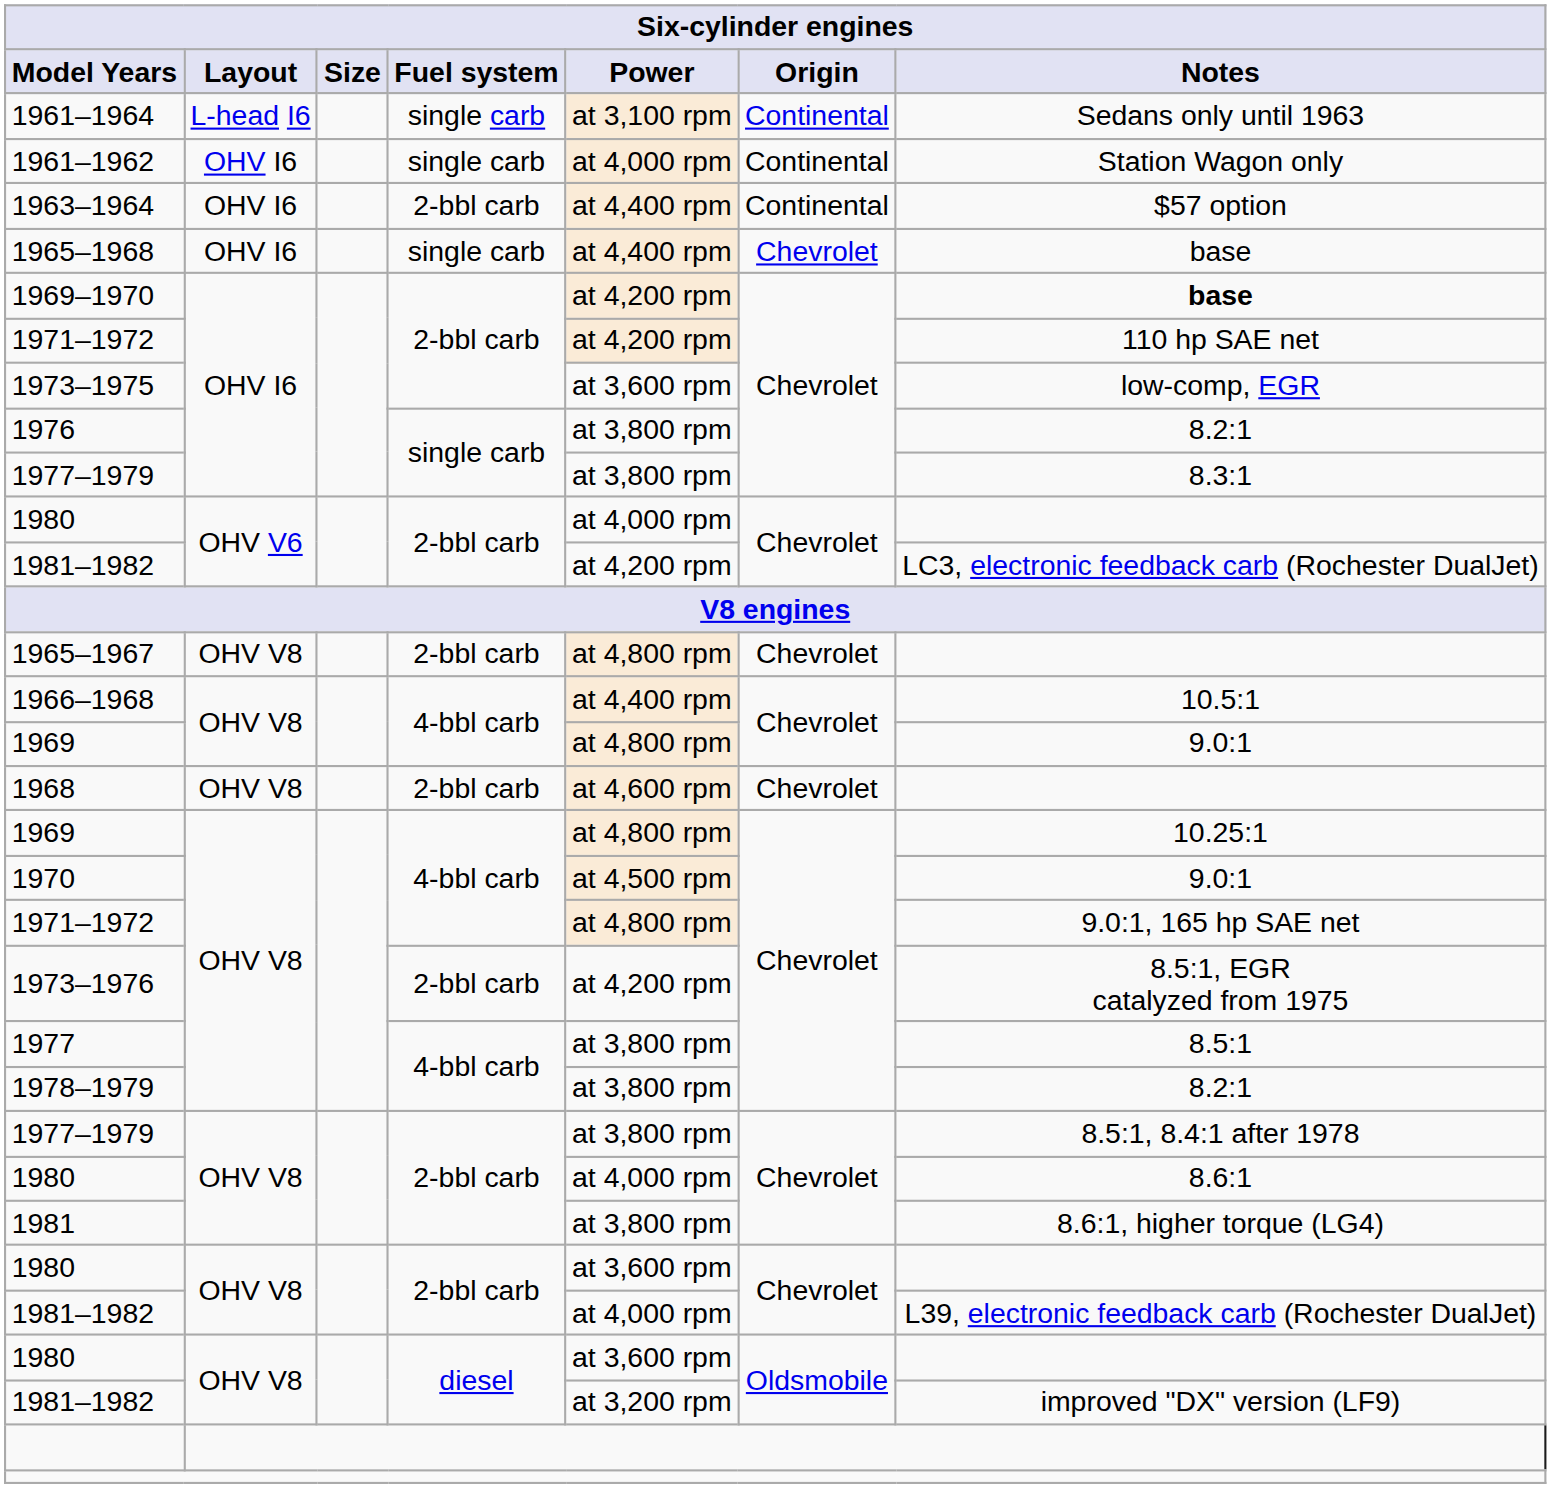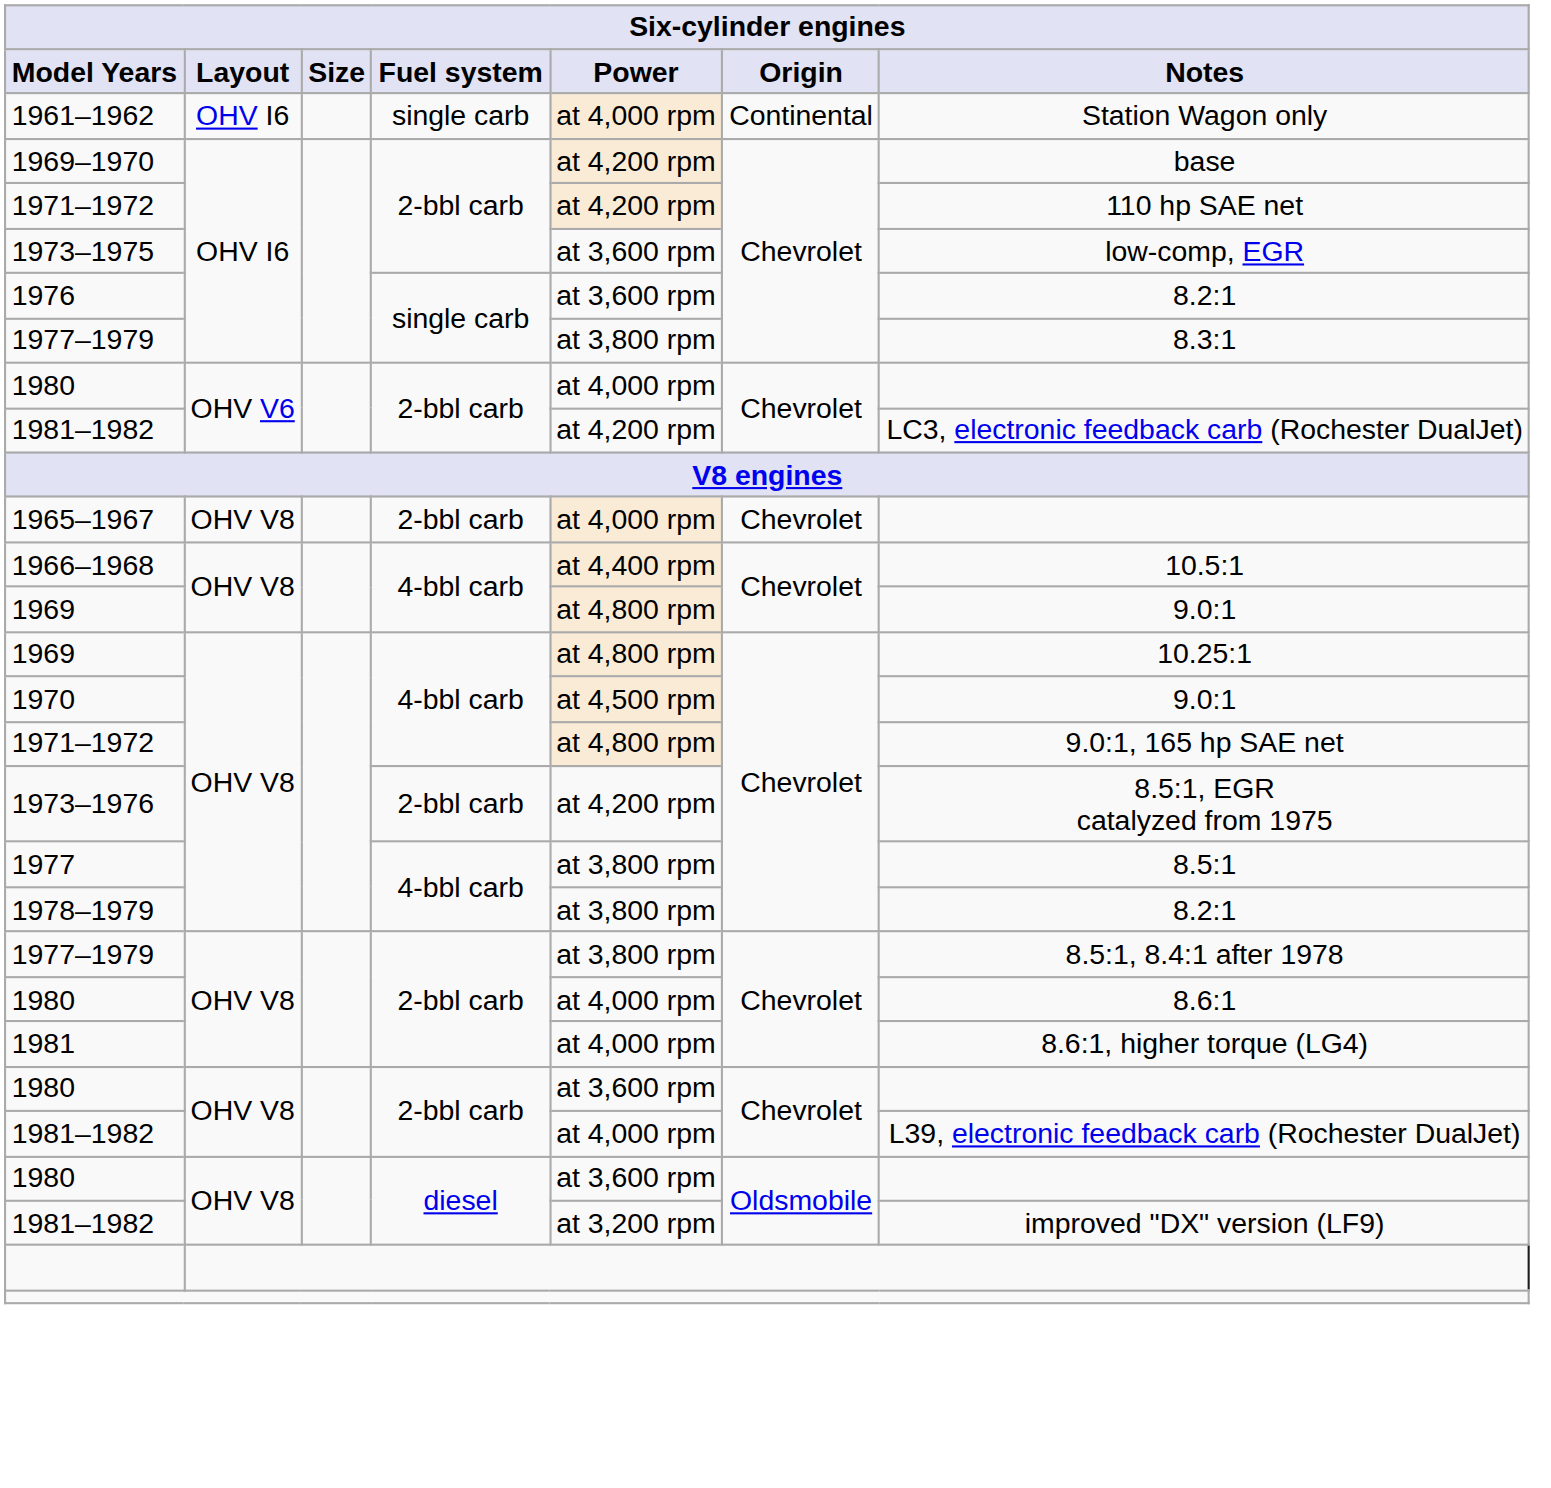 <table class="wikitable collapsible" rules="all" style="float: left; border:solid 1px #1C1C1C; font-size:85%; empty-cells:show;">
 <tr>
 <th colspan="7" style="background-color:#e1e2f3">Six-cylinder engines</th>
 </tr>
 <tr>
 <th style="background-color:#e1e2f3">Model Years</th>
 <th style="background-color:#e1e2f3">Layout</th>
 <th style="background-color:#e1e2f3">Size</th>
 <th style="background-color:#e1e2f3">Fuel system</th>
 <th style="background-color:#e1e2f3">Power</th>
 <th style="background-color:#e1e2f3">Origin</th>
 <th style="background-color:#e1e2f3">Notes</th>
 </tr>
 <tr>
-<td>1961–1964</td>
-<td align="center"><a href='#'>L-head</a> <a href='#'>I6</a></td>
-<td align="center"></td>
-<td align="center">single <a href='#'>carb</a></td>
-<td style="background-color:#faebd7" align="center"> at 3,100 rpm</td>
-<td align="center"><a href='#'>Continental</a></td>
-<td align="center">Sedans only until 1963</td>
-</tr>
-<tr>
 <td>1961–1962</td>
 <td align="center"><a href='#'>OHV</a> I6</td>
 <td align="center"></td>
 <td align="center">single carb</td>
 <td style="background-color:#faebd7" align="center"> at 4,000 rpm</td>
 <td align="center">Continental</td>
 <td align="center">Station Wagon only</td>
 </tr>
 <tr>
-<td>1963–1964</td>
-<td align="center">OHV I6</td>
-<td align="center"></td>
-<td align="center">2-bbl carb</td>
-<td style="background-color:#faebd7" align="center"> at 4,400 rpm</td>
-<td align="center">Continental</td>
-<td align="center">$57 option</td>
-</tr>
-<tr>
-<td>1965–1968</td>
-<td align="center">OHV I6</td>
-<td align="center"><a href='#'></a></td>
-<td align="center">single carb</td>
-<td style="background-color:#faebd7" align="center"> at 4,400 rpm</td>
-<td align="center"><a href='#'>Chevrolet</a></td>
-<td align="center">base</td>
-</tr>
-<tr>
 <td>1969–1970</td>
 <td rowspan="5" align="center">OHV I6</td>
 <td rowspan="5" align="center"><a href='#'></a></td>
 <td rowspan="3" align="center">2-bbl carb</td>
 <td style="background-color:#faebd7" align="center"> at 4,200 rpm</td>
 <td rowspan="5" align="center">Chevrolet</td>
-<td align="center"><strong>base</strong></td>
+<td align="center">base</td>
 </tr>
 <tr>
 <td>1971–1972</td>
 <td style="background-color:#faebd7" align="center"> at 4,200 rpm</td>
 <td align="center">110 hp SAE net</td>
 </tr>
 <tr>
 <td>1973–1975</td>
 <td align="center"> at 3,600 rpm</td>
 <td align="center">low-comp, <a href='#'>EGR</a></td>
 </tr>
 <tr>
 <td>1976</td>
 <td rowspan="2" align="center">single carb</td>
-<td align="center"> at 3,800 rpm</td>
+<td align="center"> at 3,600 rpm</td>
 <td align="center">8.2:1</td>
 </tr>
 <tr>
 <td>1977–1979</td>
 <td align="center"> at 3,800 rpm</td>
 <td align="center">8.3:1</td>
 </tr>
 <tr>
 <td>1980</td>
 <td rowspan="2" align="center">OHV <a href='#'>V6</a></td>
 <td rowspan="2" align="center"><a href='#'></a></td>
 <td rowspan="2" align="center">2-bbl carb</td>
 <td align="center"> at 4,000 rpm</td>
 <td rowspan="2" align="center">Chevrolet</td>
 <td align="center"></td>
 </tr>
 <tr>
 <td>1981–1982</td>
 <td align="center"> at 4,200 rpm</td>
 <td align="center">LC3, <a href='#'>electronic feedback carb</a> (Rochester DualJet)</td>
 </tr>
 <tr>
 <th colspan="7" style="background-color:#e1e2f3"><a href='#'>V8 engines</a></th>
 </tr>
 <tr>
 <td>1965–1967</td>
 <td align="center">OHV V8</td>
 <td align="center"><a href='#'></a></td>
 <td align="center">2-bbl carb</td>
-<td style="background-color:#faebd7" align="center"> at 4,800 rpm</td>
+<td style="background-color:#faebd7" align="center"> at 4,000 rpm</td>
 <td align="center">Chevrolet</td>
 <td align="center"></td>
 </tr>
 <tr>
 <td>1966–1968</td>
 <td rowspan="2" align="center">OHV V8</td>
 <td rowspan="2" align="center"><a href='#'></a></td>
 <td rowspan="2" align="center">4-bbl carb</td>
 <td style="background-color:#faebd7" align="center"> at 4,400 rpm</td>
 <td rowspan="2" align="center">Chevrolet</td>
 <td align="center">10.5:1</td>
 </tr>
 <tr>
 <td>1969</td>
 <td style="background-color:#faebd7" align="center"> at 4,800 rpm</td>
 <td align="center">9.0:1</td>
-</tr>
-<tr>
-<td>1968</td>
-<td align="center">OHV V8</td>
-<td align="center"><a href='#'></a></td>
-<td align="center">2-bbl carb</td>
-<td style="background-color:#faebd7" align="center"> at 4,600 rpm</td>
-<td align="center">Chevrolet</td>
-<td align="center"></td>
 </tr>
 <tr>
 <td>1969</td>
 <td rowspan="6" align="center">OHV V8</td>
 <td rowspan="6" align="center"><a href='#'></a></td>
 <td rowspan="3" align="center">4-bbl carb</td>
 <td style="background-color:#faebd7" align="center"> at 4,800 rpm</td>
 <td rowspan="6" align="center">Chevrolet</td>
 <td align="center">10.25:1</td>
 </tr>
 <tr>
 <td>1970</td>
 <td style="background-color:#faebd7" align="center"> at 4,500 rpm</td>
 <td align="center">9.0:1</td>
 </tr>
 <tr>
 <td>1971–1972</td>
 <td style="background-color:#faebd7" align="center"> at 4,800 rpm</td>
 <td align="center">9.0:1, 165 hp SAE net</td>
 </tr>
 <tr>
 <td>1973–1976</td>
 <td align="center">2-bbl carb</td>
 <td align="center"> at 4,200 rpm</td>
 <td align="center">8.5:1, EGR<br>catalyzed from 1975</td>
 </tr>
 <tr>
 <td>1977</td>
 <td rowspan="2" align="center">4-bbl carb</td>
 <td align="center"> at 3,800 rpm</td>
 <td align="center">8.5:1</td>
 </tr>
 <tr>
 <td>1978–1979</td>
 <td align="center"> at 3,800 rpm</td>
 <td align="center">8.2:1</td>
 </tr>
 <tr>
 <td>1977–1979</td>
 <td rowspan="3" align="center">OHV V8</td>
 <td rowspan="3" align="center"><a href='#'></a></td>
 <td rowspan="3" align="center">2-bbl carb</td>
 <td align="center"> at 3,800 rpm</td>
 <td rowspan="3" align="center">Chevrolet</td>
 <td align="center">8.5:1, 8.4:1 after 1978</td>
 </tr>
 <tr>
 <td>1980</td>
 <td align="center"> at 4,000 rpm</td>
 <td align="center">8.6:1</td>
 </tr>
 <tr>
 <td>1981</td>
-<td align="center"> at 3,800 rpm</td>
+<td align="center"> at 4,000 rpm</td>
 <td align="center">8.6:1, higher torque (LG4)</td>
 </tr>
 <tr>
 <td>1980</td>
 <td rowspan="2" align="center">OHV V8</td>
 <td rowspan="2" align="center"><a href='#'></a></td>
 <td rowspan="2" align="center">2-bbl carb</td>
 <td align="center"> at 3,600 rpm</td>
 <td rowspan="2" align="center">Chevrolet</td>
 <td align="center"></td>
 </tr>
 <tr>
 <td>1981–1982</td>
 <td align="center"> at 4,000 rpm</td>
 <td align="center">L39, <a href='#'>electronic feedback carb</a> (Rochester DualJet)</td>
 </tr>
 <tr>
 <td>1980</td>
 <td rowspan="2" align="center">OHV V8</td>
 <td rowspan="2" align="center"><a href='#'></a></td>
 <td rowspan="2" align="center"><a href='#'>diesel</a></td>
 <td align="center"> at 3,600 rpm</td>
 <td rowspan="2" align="center"><a href='#'>Oldsmobile</a></td>
 <td align="center"></td>
 </tr>
 <tr>
 <td>1981–1982</td>
 <td align="center"> at 3,200 rpm</td>
 <td align="center">improved "DX" version (LF9)</td>
 </tr>
 <tr>
 <td><br></td>
 </tr>
 <tr>
 <td colspan="7"></td>
 </tr>
 </table>
